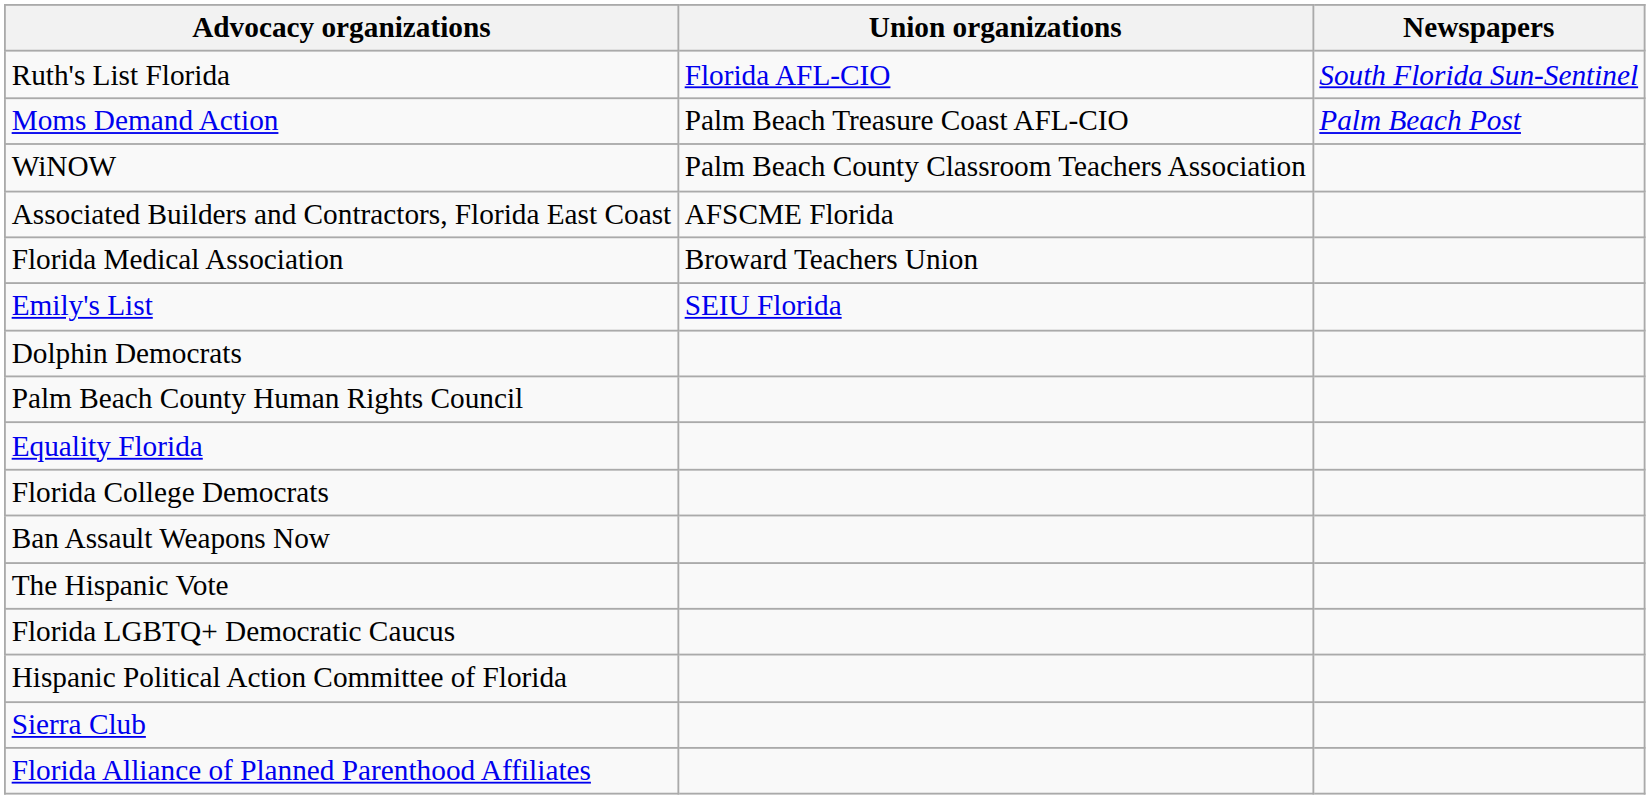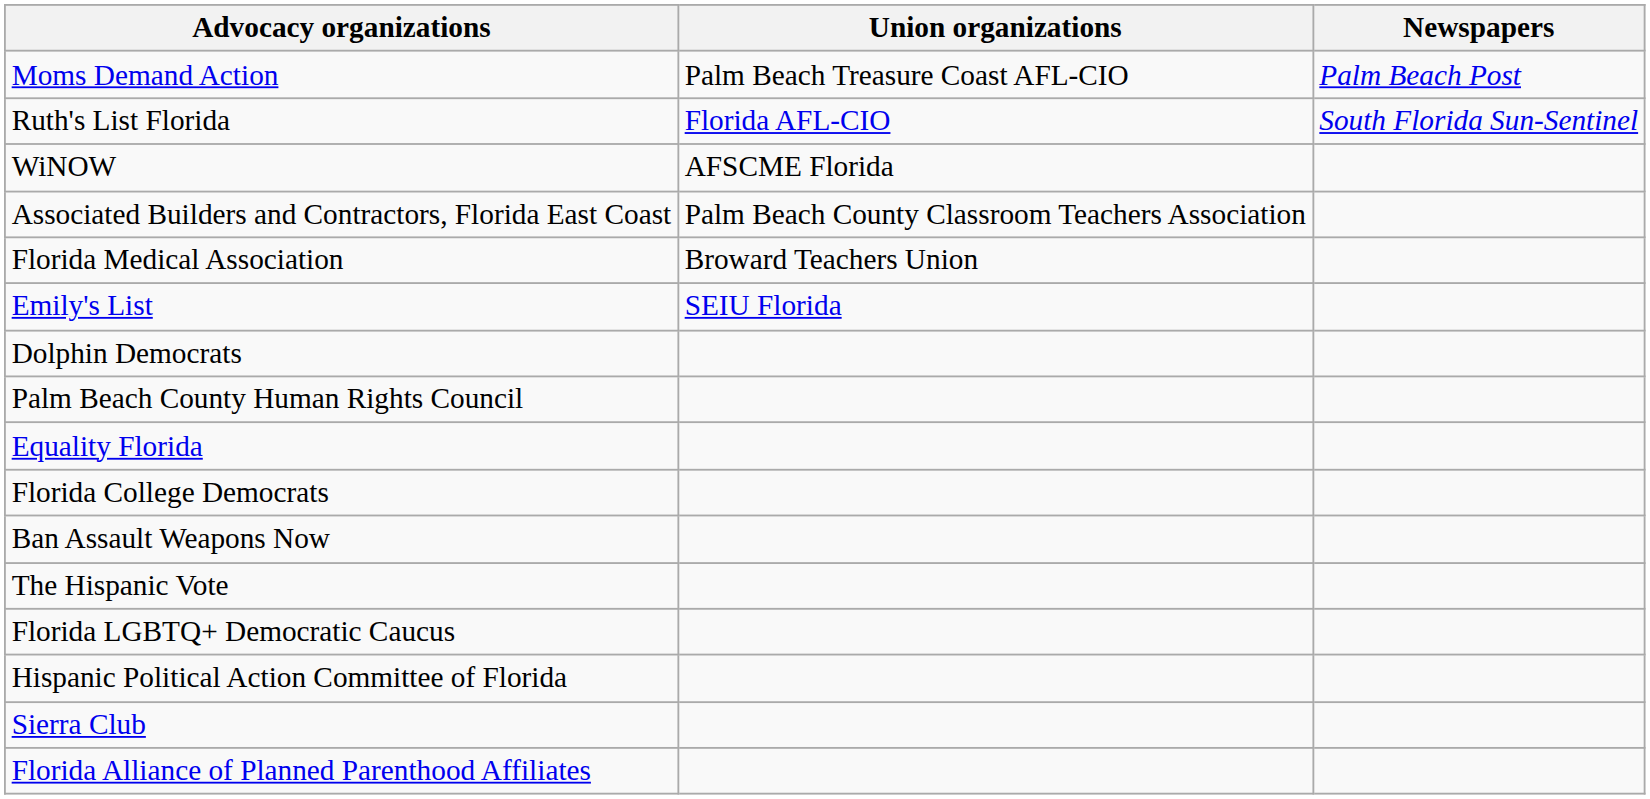 <table class="wikitable">
 <tr>
 <th>Advocacy organizations</th>
 <th>Union organizations</th>
 <th>Newspapers</th>
 </tr>
 <tr>
+<td><a href='#'>Moms Demand Action</a></td>
+<td>Palm Beach Treasure Coast AFL-CIO</td>
+<td><em><a href='#'>Palm Beach Post</a></em></td>
+</tr>
+<tr>
 <td>Ruth's List Florida</td>
 <td><a href='#'>Florida AFL-CIO</a></td>
 <td><em><a href='#'>South Florida Sun-Sentinel</a></em></td>
 </tr>
 <tr>
-<td><a href='#'>Moms Demand Action</a></td>
-<td>Palm Beach Treasure Coast AFL-CIO</td>
-<td><em><a href='#'>Palm Beach Post</a></em></td>
-</tr>
-<tr>
 <td>WiNOW</td>
-<td>Palm Beach County Classroom Teachers Association</td>
+<td>AFSCME Florida</td>
 <td></td>
 </tr>
 <tr>
 <td>Associated Builders and Contractors, Florida East Coast</td>
-<td>AFSCME Florida</td>
+<td>Palm Beach County Classroom Teachers Association</td>
 <td></td>
 </tr>
 <tr>
 <td>Florida Medical Association</td>
 <td>Broward Teachers Union</td>
 <td></td>
 </tr>
 <tr>
 <td><a href='#'>Emily's List</a></td>
 <td><a href='#'>SEIU Florida</a></td>
 <td></td>
 </tr>
 <tr>
 <td>Dolphin Democrats</td>
 <td></td>
 <td></td>
 </tr>
 <tr>
 <td>Palm Beach County Human Rights Council</td>
 <td></td>
 <td></td>
 </tr>
 <tr>
 <td><a href='#'>Equality Florida</a></td>
 <td></td>
 <td></td>
 </tr>
 <tr>
 <td>Florida College Democrats</td>
 <td></td>
 <td></td>
 </tr>
 <tr>
 <td>Ban Assault Weapons Now</td>
 <td></td>
 <td></td>
 </tr>
 <tr>
 <td>The Hispanic Vote</td>
 <td></td>
 <td></td>
 </tr>
 <tr>
 <td>Florida LGBTQ+ Democratic Caucus</td>
 <td></td>
 <td></td>
 </tr>
 <tr>
 <td>Hispanic Political Action Committee of Florida</td>
 <td></td>
 <td></td>
 </tr>
 <tr>
 <td><a href='#'>Sierra Club</a></td>
 <td></td>
 <td></td>
 </tr>
 <tr>
 <td><a href='#'>Florida Alliance of Planned Parenthood Affiliates</a></td>
 <td></td>
 <td></td>
 </tr>
 </table>
